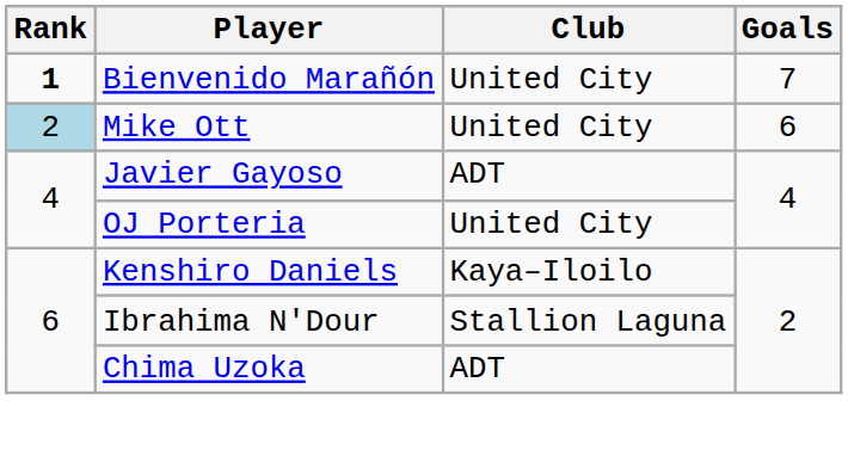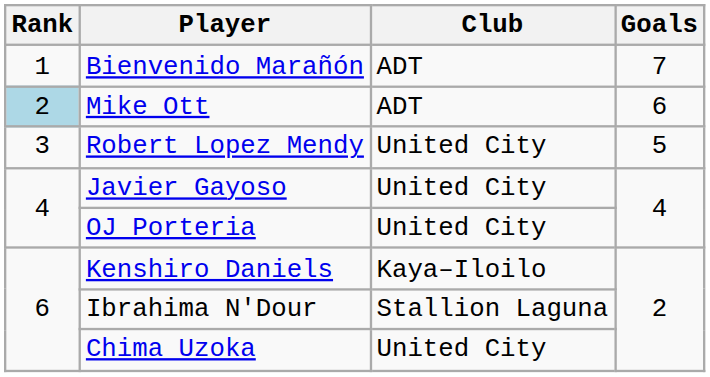 <table class="wikitable" style="font-size:85%">
 <tr>
 <th>Rank</th>
 <th>Player</th>
 <th>Club</th>
 <th>Goals</th>
 </tr>
 <tr>
-<td rowspan="1" style="text-align: center;"><strong>1</strong></td>
+<td rowspan="1" style="text-align: center;">1</td>
 <td> <a href='#'>Bienvenido Marañón</a></td>
-<td>United City</td>
+<td>ADT</td>
 <td rowspan="1" style="text-align: center;">7</td>
 </tr>
 <tr>
 <td rowspan="1" style="background: lightblue; text-align: center;">2</td>
 <td> <a href='#'>Mike Ott</a></td>
+<td>ADT</td>
+<td rowspan="1" style="text-align: center;">6</td>
+</tr>
+<tr>
+<td rowspan="1" style="text-align: center;">3</td>
+<td> <a href='#'>Robert Lopez Mendy</a></td>
 <td>United City</td>
-<td rowspan="1" style="text-align: center;">6</td>
+<td rowspan="1" style="text-align: center;">5</td>
 </tr>
 <tr>
 <td rowspan="2" style="text-align: center;">4</td>
 <td> <a href='#'>Javier Gayoso</a></td>
-<td>ADT</td>
+<td>United City</td>
 <td rowspan="2" style="text-align: center;">4</td>
 </tr>
 <tr>
 <td> <a href='#'>OJ Porteria</a></td>
 <td>United City</td>
 </tr>
 <tr>
 <td rowspan="3" style="text-align: center;">6</td>
 <td> <a href='#'>Kenshiro Daniels</a></td>
 <td>Kaya–Iloilo</td>
 <td rowspan="3" style="text-align: center;">2</td>
 </tr>
 <tr>
 <td> Ibrahima N'Dour</td>
 <td>Stallion Laguna</td>
 </tr>
 <tr>
 <td> <a href='#'>Chima Uzoka</a></td>
-<td>ADT</td>
+<td>United City</td>
 </tr>
 </table>
